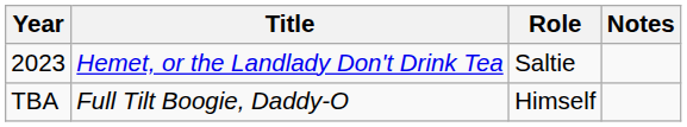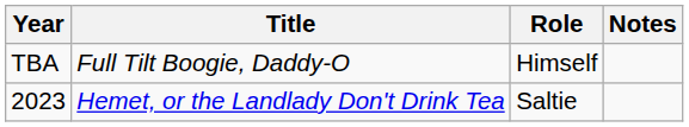 <table class="wikitable">
 <tr>
 <th>Year</th>
 <th>Title</th>
 <th>Role</th>
 <th>Notes</th>
 </tr>
 <tr>
+<td>TBA</td>
+<td><em>Full Tilt Boogie, Daddy-O</em></td>
+<td>Himself</td>
+<td></td>
+</tr>
+<tr>
 <td>2023</td>
 <td><em><a href='#'>Hemet, or the Landlady Don't Drink Tea</a></em></td>
 <td>Saltie</td>
 <td></td>
 </tr>
-<tr>
-<td>TBA</td>
-<td><em>Full Tilt Boogie, Daddy-O</em></td>
-<td>Himself</td>
-<td></td>
-</tr>
 </table>
